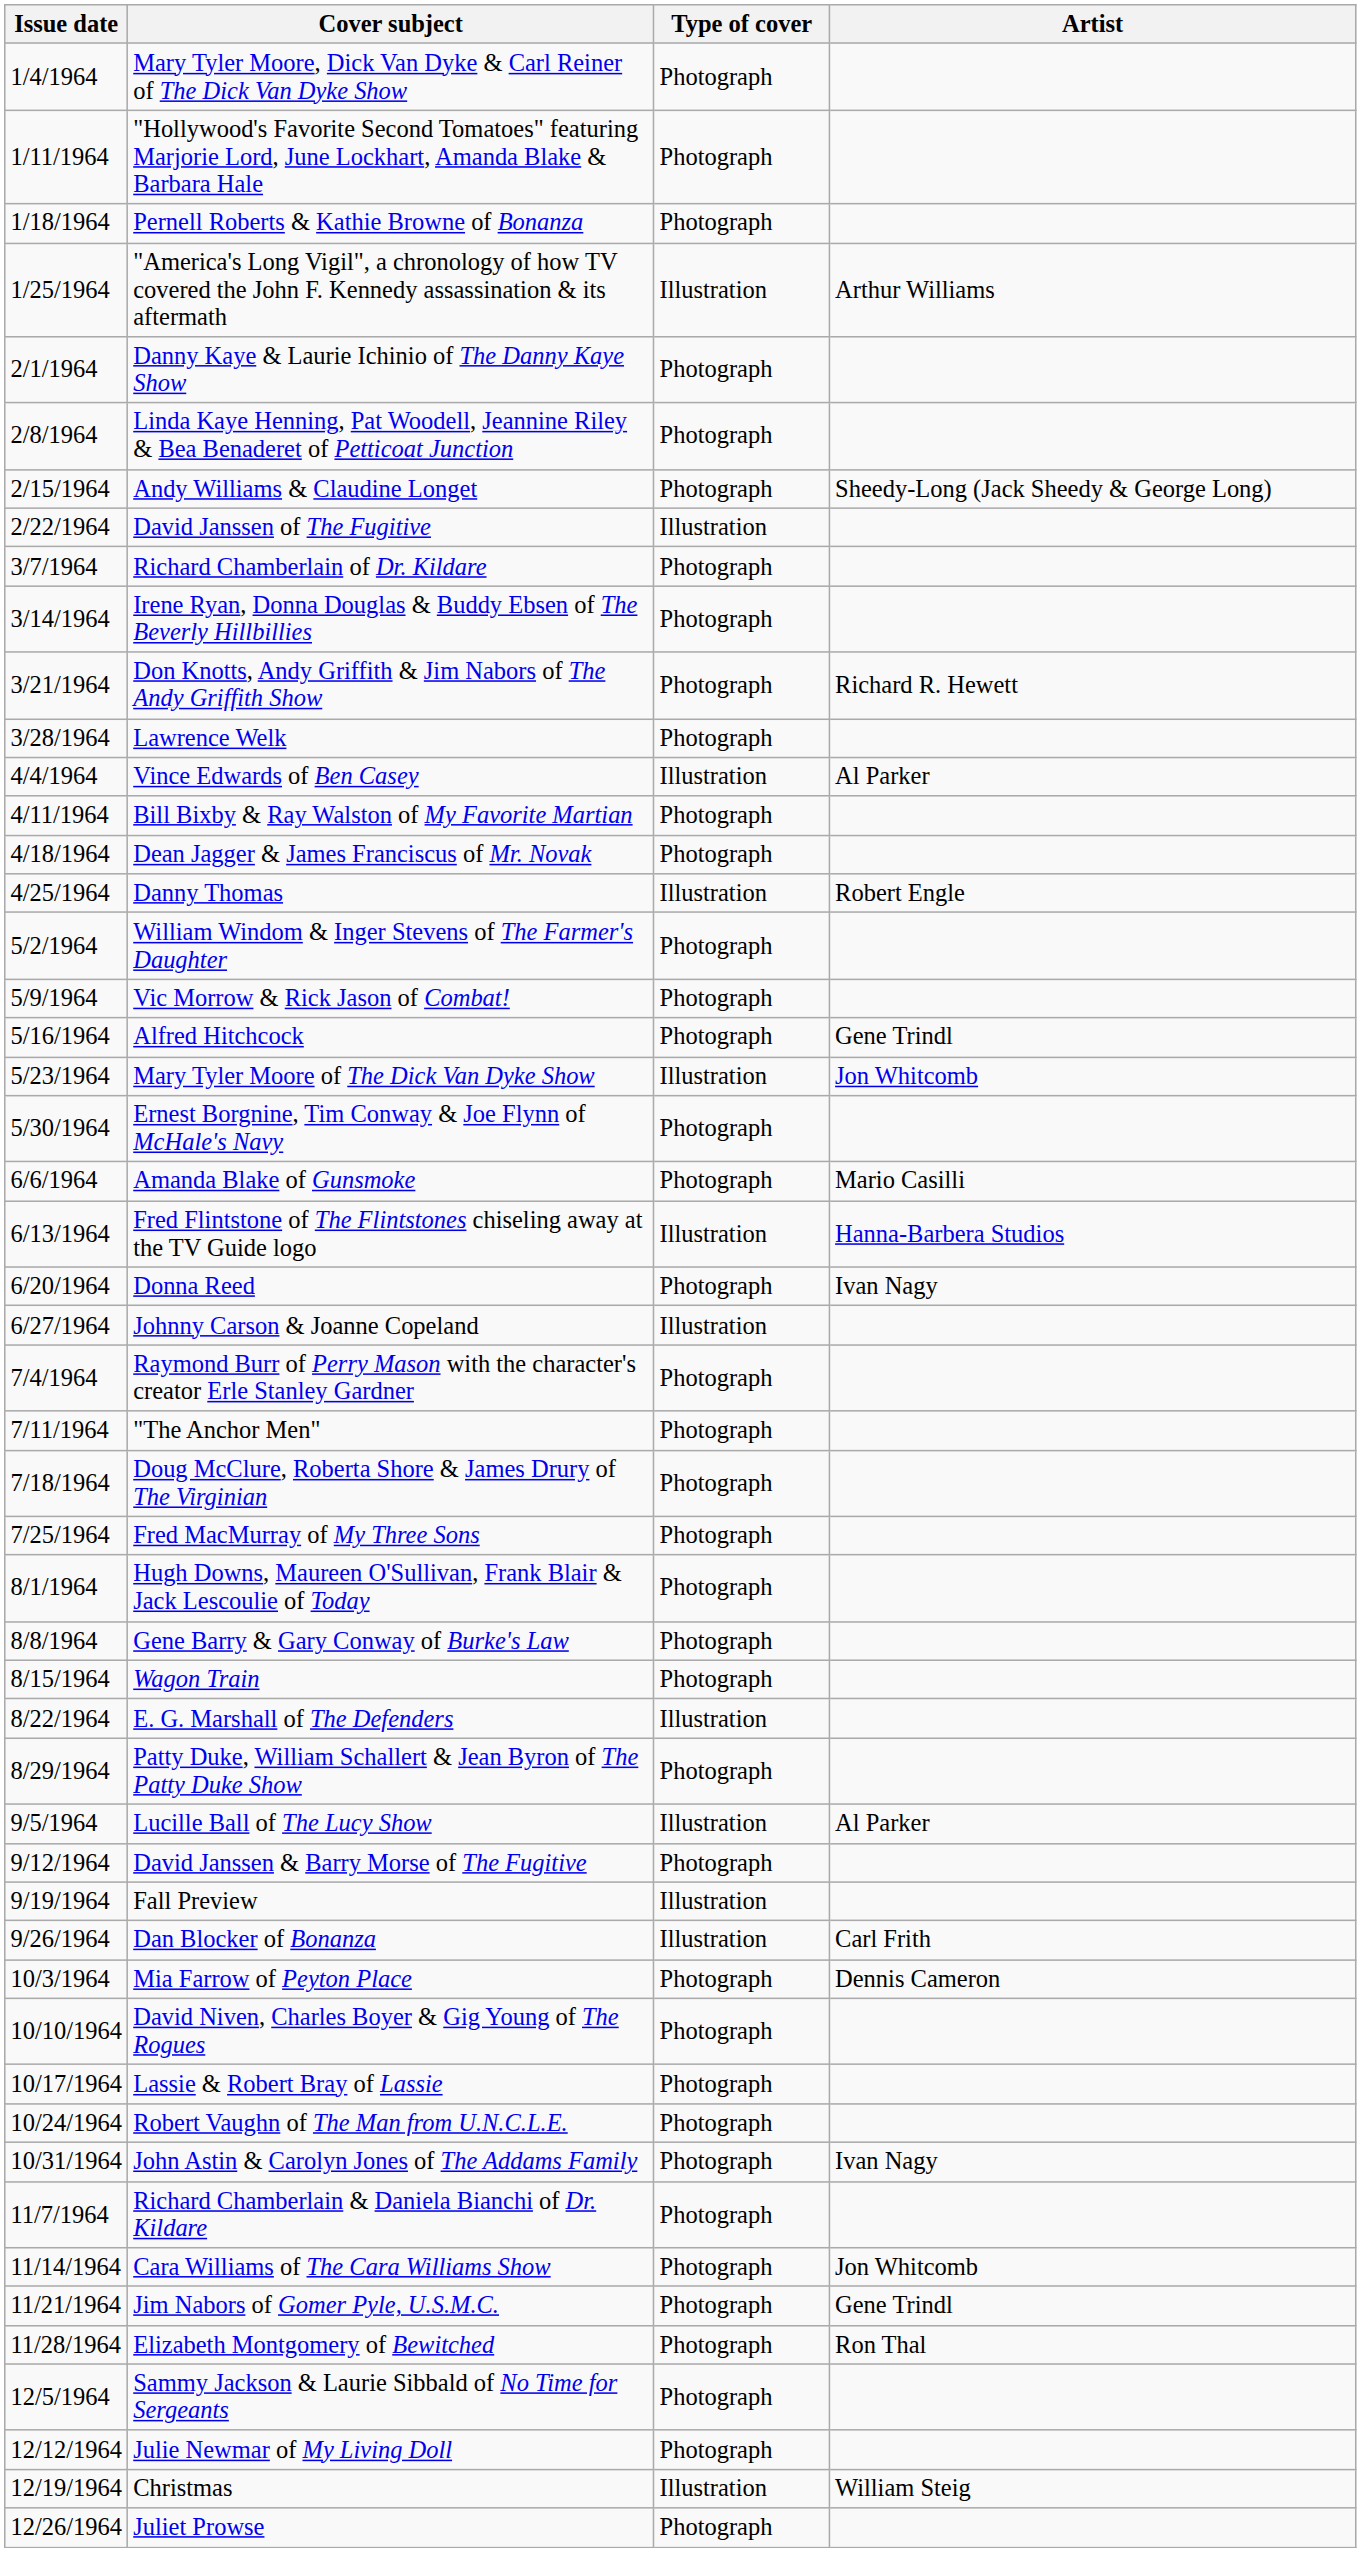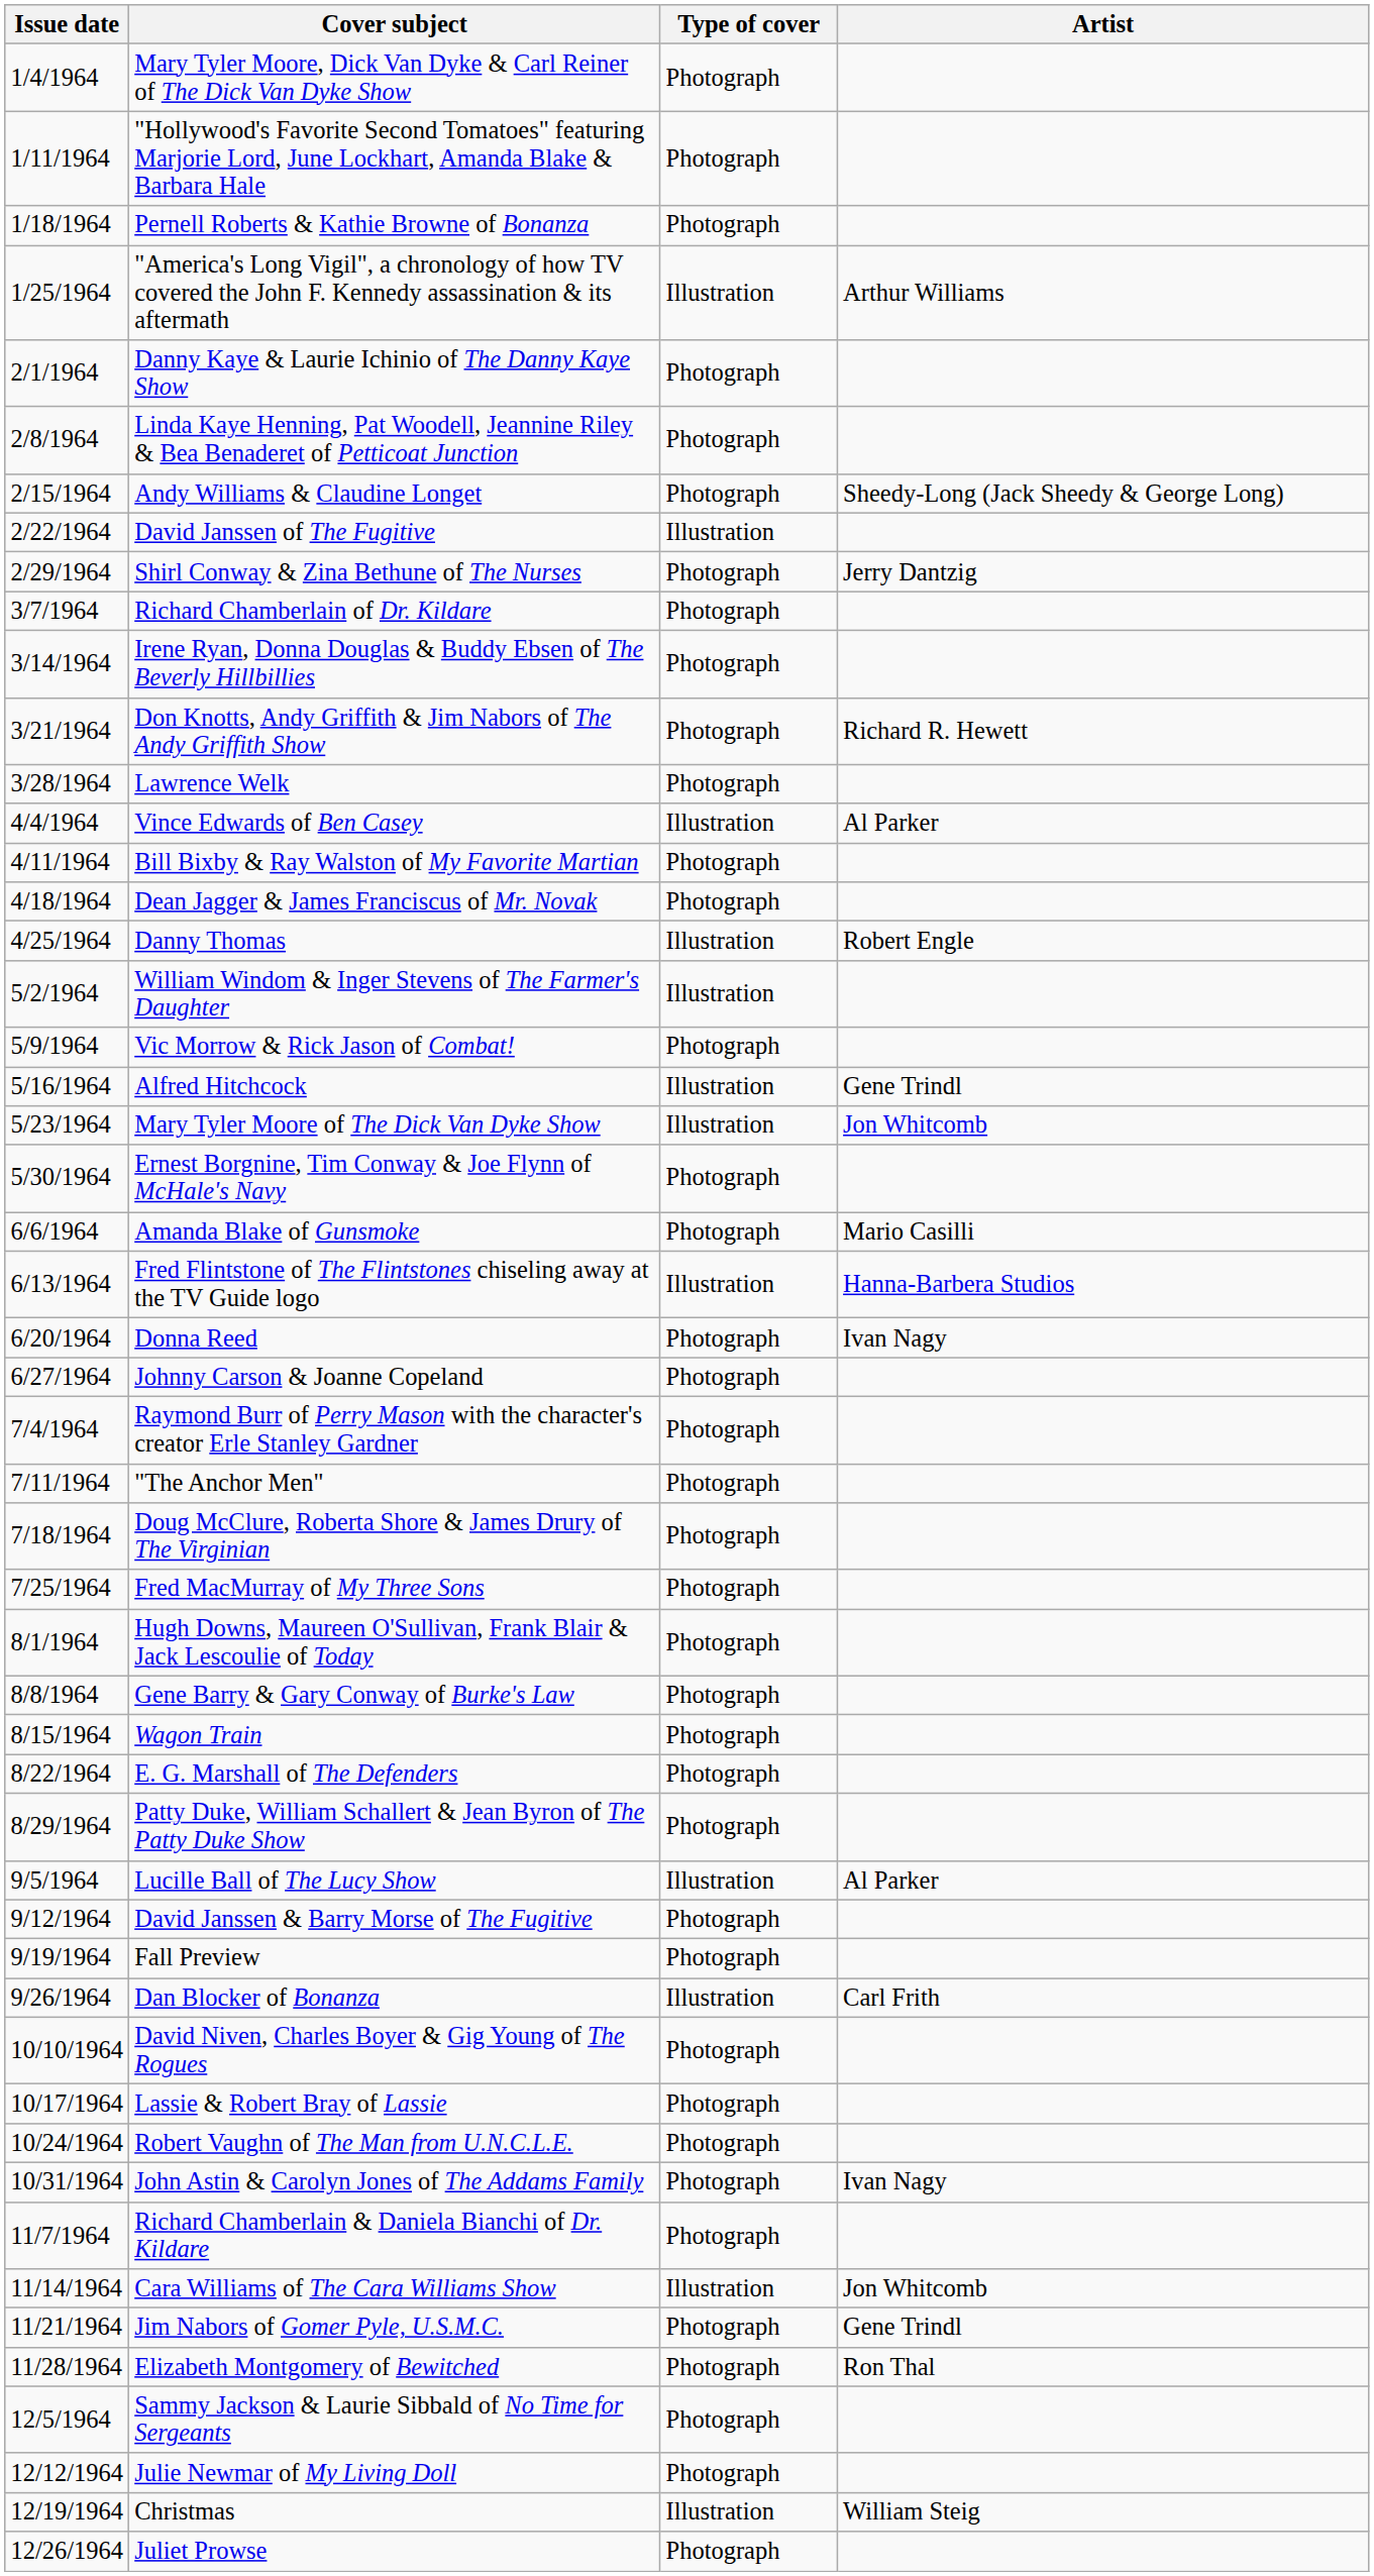 <table class="wikitable sortable" width=100% style="font-size:100%;">
 <tr>
 <th width=9%>Issue date</th>
 <th width=39%>Cover subject</th>
 <th width=13%>Type of cover</th>
 <th width=39%>Artist</th>
 </tr>
 <tr>
 <td>1/4/1964</td>
 <td><a href='#'>Mary Tyler Moore</a>, <a href='#'>Dick Van Dyke</a> & <a href='#'>Carl Reiner</a> of <em><a href='#'>The Dick Van Dyke Show</a></em></td>
 <td>Photograph</td>
 <td></td>
 </tr>
 <tr>
 <td>1/11/1964</td>
 <td>"Hollywood's Favorite Second Tomatoes" featuring <a href='#'>Marjorie Lord</a>, <a href='#'>June Lockhart</a>, <a href='#'>Amanda Blake</a> & <a href='#'>Barbara Hale</a></td>
 <td>Photograph</td>
 <td></td>
 </tr>
 <tr>
 <td>1/18/1964</td>
 <td><a href='#'>Pernell Roberts</a> & <a href='#'>Kathie Browne</a> of <em><a href='#'>Bonanza</a></em></td>
 <td>Photograph</td>
 <td></td>
 </tr>
 <tr>
 <td>1/25/1964</td>
 <td>"America's Long Vigil", a chronology of how TV covered the John F. Kennedy assassination & its aftermath</td>
 <td>Illustration</td>
 <td>Arthur Williams</td>
 </tr>
 <tr>
 <td>2/1/1964</td>
 <td><a href='#'>Danny Kaye</a> & Laurie Ichinio of <em><a href='#'>The Danny Kaye Show</a></em></td>
 <td>Photograph</td>
 <td></td>
 </tr>
 <tr>
 <td>2/8/1964</td>
 <td><a href='#'>Linda Kaye Henning</a>, <a href='#'>Pat Woodell</a>, <a href='#'>Jeannine Riley</a> & <a href='#'>Bea Benaderet</a> of <em><a href='#'>Petticoat Junction</a></em></td>
 <td>Photograph</td>
 <td></td>
 </tr>
 <tr>
 <td>2/15/1964</td>
 <td><a href='#'>Andy Williams</a> & <a href='#'>Claudine Longet</a></td>
 <td>Photograph</td>
 <td>Sheedy-Long (Jack Sheedy & George Long)</td>
 </tr>
 <tr>
 <td>2/22/1964</td>
 <td><a href='#'>David Janssen</a> of <em><a href='#'>The Fugitive</a></em></td>
 <td>Illustration</td>
 <td></td>
 </tr>
 <tr>
+<td>2/29/1964</td>
+<td><a href='#'>Shirl Conway</a> & <a href='#'>Zina Bethune</a> of <em><a href='#'>The Nurses</a></em></td>
+<td>Photograph</td>
+<td>Jerry Dantzig</td>
+</tr>
+<tr>
 <td>3/7/1964</td>
 <td><a href='#'>Richard Chamberlain</a> of <em><a href='#'>Dr. Kildare</a></em></td>
 <td>Photograph</td>
 <td></td>
 </tr>
 <tr>
 <td>3/14/1964</td>
 <td><a href='#'>Irene Ryan</a>, <a href='#'>Donna Douglas</a> & <a href='#'>Buddy Ebsen</a> of <em><a href='#'>The Beverly Hillbillies</a></em></td>
 <td>Photograph</td>
 <td></td>
 </tr>
 <tr>
 <td>3/21/1964</td>
 <td><a href='#'>Don Knotts</a>, <a href='#'>Andy Griffith</a> & <a href='#'>Jim Nabors</a> of <em><a href='#'>The Andy Griffith Show</a></em></td>
 <td>Photograph</td>
 <td>Richard R. Hewett</td>
 </tr>
 <tr>
 <td>3/28/1964</td>
 <td><a href='#'>Lawrence Welk</a></td>
 <td>Photograph</td>
 <td></td>
 </tr>
 <tr>
 <td>4/4/1964</td>
 <td><a href='#'>Vince Edwards</a> of <em><a href='#'>Ben Casey</a></em></td>
 <td>Illustration</td>
 <td>Al Parker</td>
 </tr>
 <tr>
 <td>4/11/1964</td>
 <td><a href='#'>Bill Bixby</a> & <a href='#'>Ray Walston</a> of <em><a href='#'>My Favorite Martian</a></em></td>
 <td>Photograph</td>
 <td></td>
 </tr>
 <tr>
 <td>4/18/1964</td>
 <td><a href='#'>Dean Jagger</a> & <a href='#'>James Franciscus</a> of <em><a href='#'>Mr. Novak</a></em></td>
 <td>Photograph</td>
 <td></td>
 </tr>
 <tr>
 <td>4/25/1964</td>
 <td><a href='#'>Danny Thomas</a></td>
 <td>Illustration</td>
 <td>Robert Engle</td>
 </tr>
 <tr>
 <td>5/2/1964</td>
 <td><a href='#'>William Windom</a> & <a href='#'>Inger Stevens</a> of <em><a href='#'>The Farmer's Daughter</a></em></td>
-<td>Photograph</td>
+<td>Illustration</td>
 <td></td>
 </tr>
 <tr>
 <td>5/9/1964</td>
 <td><a href='#'>Vic Morrow</a> & <a href='#'>Rick Jason</a> of <em><a href='#'>Combat!</a></em></td>
 <td>Photograph</td>
 <td></td>
 </tr>
 <tr>
 <td>5/16/1964</td>
 <td><a href='#'>Alfred Hitchcock</a></td>
-<td>Photograph</td>
+<td>Illustration</td>
 <td>Gene Trindl</td>
 </tr>
 <tr>
 <td>5/23/1964</td>
 <td><a href='#'>Mary Tyler Moore</a> of <em><a href='#'>The Dick Van Dyke Show</a></em></td>
 <td>Illustration</td>
 <td><a href='#'>Jon Whitcomb</a></td>
 </tr>
 <tr>
 <td>5/30/1964</td>
 <td><a href='#'>Ernest Borgnine</a>, <a href='#'>Tim Conway</a> & <a href='#'>Joe Flynn</a> of <em><a href='#'>McHale's Navy</a></em></td>
 <td>Photograph</td>
 <td></td>
 </tr>
 <tr>
 <td>6/6/1964</td>
 <td><a href='#'>Amanda Blake</a> of <em><a href='#'>Gunsmoke</a></em></td>
 <td>Photograph</td>
 <td>Mario Casilli</td>
 </tr>
 <tr>
 <td>6/13/1964</td>
 <td><a href='#'>Fred Flintstone</a> of <em><a href='#'>The Flintstones</a></em> chiseling away at the TV Guide logo</td>
 <td>Illustration</td>
 <td><a href='#'>Hanna-Barbera Studios</a></td>
 </tr>
 <tr>
 <td>6/20/1964</td>
 <td><a href='#'>Donna Reed</a></td>
 <td>Photograph</td>
 <td>Ivan Nagy</td>
 </tr>
 <tr>
 <td>6/27/1964</td>
 <td><a href='#'>Johnny Carson</a> & Joanne Copeland</td>
-<td>Illustration</td>
+<td>Photograph</td>
 <td></td>
 </tr>
 <tr>
 <td>7/4/1964</td>
 <td><a href='#'>Raymond Burr</a> of <em><a href='#'>Perry Mason</a></em> with the character's creator <a href='#'>Erle Stanley Gardner</a></td>
 <td>Photograph</td>
 <td></td>
 </tr>
 <tr>
 <td>7/11/1964</td>
 <td>"The Anchor Men"</td>
 <td>Photograph</td>
 <td></td>
 </tr>
 <tr>
 <td>7/18/1964</td>
 <td><a href='#'>Doug McClure</a>, <a href='#'>Roberta Shore</a> & <a href='#'>James Drury</a> of <em><a href='#'>The Virginian</a></em></td>
 <td>Photograph</td>
 <td></td>
 </tr>
 <tr>
 <td>7/25/1964</td>
 <td><a href='#'>Fred MacMurray</a> of <em><a href='#'>My Three Sons</a></em></td>
 <td>Photograph</td>
 <td></td>
 </tr>
 <tr>
 <td>8/1/1964</td>
 <td><a href='#'>Hugh Downs</a>, <a href='#'>Maureen O'Sullivan</a>, <a href='#'>Frank Blair</a> & <a href='#'>Jack Lescoulie</a> of <em><a href='#'>Today</a></em></td>
 <td>Photograph</td>
 <td></td>
 </tr>
 <tr>
 <td>8/8/1964</td>
 <td><a href='#'>Gene Barry</a> & <a href='#'>Gary Conway</a> of <em><a href='#'>Burke's Law</a></em></td>
 <td>Photograph</td>
 <td></td>
 </tr>
 <tr>
 <td>8/15/1964</td>
 <td><em><a href='#'>Wagon Train</a></em></td>
 <td>Photograph</td>
 <td></td>
 </tr>
 <tr>
 <td>8/22/1964</td>
 <td><a href='#'>E. G. Marshall</a> of <em><a href='#'>The Defenders</a></em></td>
-<td>Illustration</td>
+<td>Photograph</td>
 <td></td>
 </tr>
 <tr>
 <td>8/29/1964</td>
 <td><a href='#'>Patty Duke</a>, <a href='#'>William Schallert</a> & <a href='#'>Jean Byron</a> of <em><a href='#'>The Patty Duke Show</a></em></td>
 <td>Photograph</td>
 <td></td>
 </tr>
 <tr>
 <td>9/5/1964</td>
 <td><a href='#'>Lucille Ball</a> of <em><a href='#'>The Lucy Show</a></em></td>
 <td>Illustration</td>
 <td>Al Parker</td>
 </tr>
 <tr>
 <td>9/12/1964</td>
 <td><a href='#'>David Janssen</a> & <a href='#'>Barry Morse</a> of <em><a href='#'>The Fugitive</a></em></td>
 <td>Photograph</td>
 <td></td>
 </tr>
 <tr>
 <td>9/19/1964</td>
 <td>Fall Preview</td>
-<td>Illustration</td>
+<td>Photograph</td>
 <td></td>
 </tr>
 <tr>
 <td>9/26/1964</td>
 <td><a href='#'>Dan Blocker</a> of <em><a href='#'>Bonanza</a></em></td>
 <td>Illustration</td>
 <td>Carl Frith</td>
-</tr>
-<tr>
-<td>10/3/1964</td>
-<td><a href='#'>Mia Farrow</a> of <em><a href='#'>Peyton Place</a></em></td>
-<td>Photograph</td>
-<td>Dennis Cameron</td>
 </tr>
 <tr>
 <td>10/10/1964</td>
 <td><a href='#'>David Niven</a>, <a href='#'>Charles Boyer</a> & <a href='#'>Gig Young</a> of <em><a href='#'>The Rogues</a></em></td>
 <td>Photograph</td>
 <td></td>
 </tr>
 <tr>
 <td>10/17/1964</td>
 <td><a href='#'>Lassie</a> & <a href='#'>Robert Bray</a> of <em><a href='#'>Lassie</a></em></td>
 <td>Photograph</td>
 <td></td>
 </tr>
 <tr>
 <td>10/24/1964</td>
 <td><a href='#'>Robert Vaughn</a> of <em><a href='#'>The Man from U.N.C.L.E.</a></em></td>
 <td>Photograph</td>
 <td></td>
 </tr>
 <tr>
 <td>10/31/1964</td>
 <td><a href='#'>John Astin</a> & <a href='#'>Carolyn Jones</a> of <em><a href='#'>The Addams Family</a></em></td>
 <td>Photograph</td>
 <td>Ivan Nagy</td>
 </tr>
 <tr>
 <td>11/7/1964</td>
 <td><a href='#'>Richard Chamberlain</a> & <a href='#'>Daniela Bianchi</a> of <em><a href='#'>Dr. Kildare</a></em></td>
 <td>Photograph</td>
 <td></td>
 </tr>
 <tr>
 <td>11/14/1964</td>
 <td><a href='#'>Cara Williams</a> of <em><a href='#'>The Cara Williams Show</a></em></td>
-<td>Photograph</td>
+<td>Illustration</td>
 <td>Jon Whitcomb</td>
 </tr>
 <tr>
 <td>11/21/1964</td>
 <td><a href='#'>Jim Nabors</a> of <em><a href='#'>Gomer Pyle, U.S.M.C.</a></em></td>
 <td>Photograph</td>
 <td>Gene Trindl</td>
 </tr>
 <tr>
 <td>11/28/1964</td>
 <td><a href='#'>Elizabeth Montgomery</a> of <em><a href='#'>Bewitched</a></em></td>
 <td>Photograph</td>
 <td>Ron Thal</td>
 </tr>
 <tr>
 <td>12/5/1964</td>
 <td><a href='#'>Sammy Jackson</a> & Laurie Sibbald of <em><a href='#'>No Time for Sergeants</a></em></td>
 <td>Photograph</td>
 <td></td>
 </tr>
 <tr>
 <td>12/12/1964</td>
 <td><a href='#'>Julie Newmar</a> of <em><a href='#'>My Living Doll</a></em></td>
 <td>Photograph</td>
 <td></td>
 </tr>
 <tr>
 <td>12/19/1964</td>
 <td>Christmas</td>
 <td>Illustration</td>
 <td>William Steig</td>
 </tr>
 <tr>
 <td>12/26/1964</td>
 <td><a href='#'>Juliet Prowse</a></td>
 <td>Photograph</td>
 <td></td>
 </tr>
 </table>
